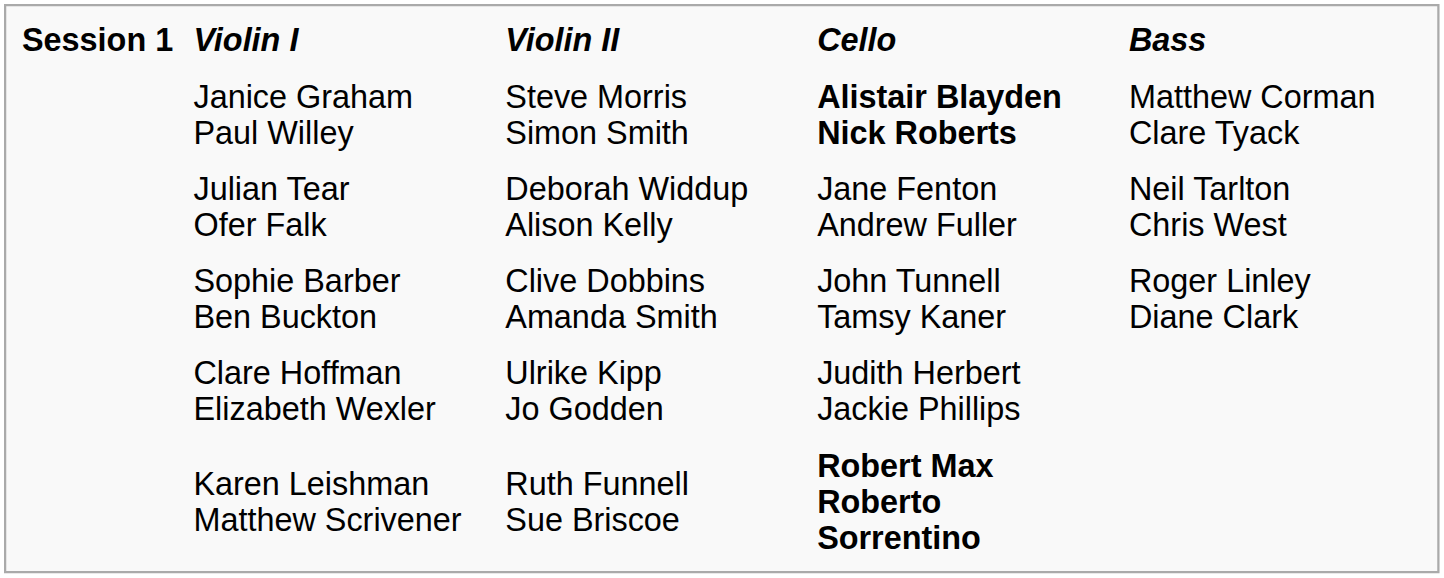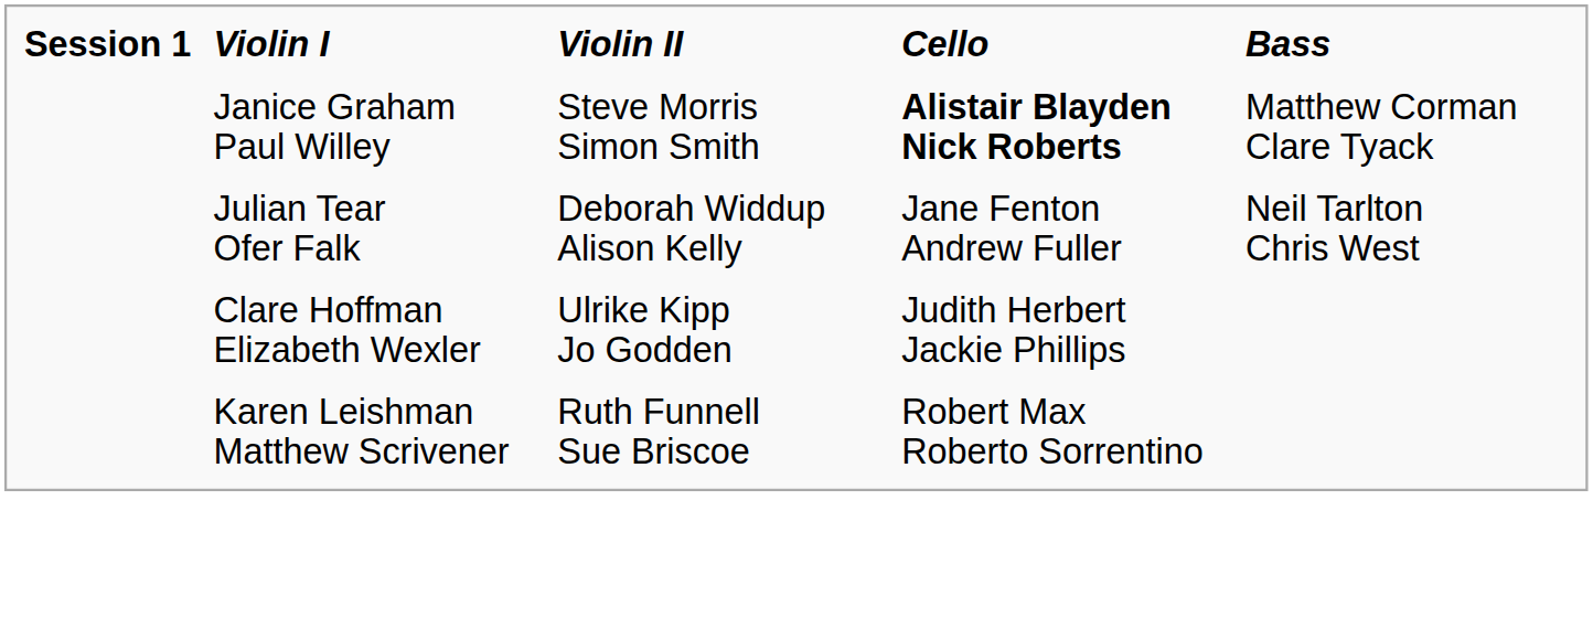 <table cellspacing="5" cellpadding="2" style="background:#f9f9f9; font-size:90%; border:1px solid #aaa;">
 <tr>
 <th align="right">Session 1</th>
 <th style="width:9em; text-align:left;"><em>Violin I</em></th>
 <th style="width:9em; text-align:left;"><em>Violin II</em></th>
 <th style="width:9em; text-align:left;"><em>Cello</em></th>
 <th style="width:9em; text-align:left;"><em>Bass</em></th>
 </tr>
 <tr>
 <td></td>
 <td>Janice Graham<br>Paul Willey</td>
 <td>Steve Morris<br>Simon Smith</td>
 <td><strong>Alistair Blayden<br>Nick Roberts</strong></td>
 <td>Matthew Corman<br>Clare Tyack</td>
 </tr>
 <tr>
 <td></td>
 <td>Julian Tear<br>Ofer Falk</td>
 <td>Deborah Widdup<br>Alison Kelly</td>
 <td>Jane Fenton<br>Andrew Fuller</td>
 <td>Neil Tarlton<br>Chris West</td>
 </tr>
 <tr>
 <td></td>
-<td>Sophie Barber<br>Ben Buckton</td>
-<td>Clive Dobbins<br>Amanda Smith</td>
-<td>John Tunnell<br>Tamsy Kaner</td>
-<td>Roger Linley<br>Diane Clark</td>
-</tr>
-<tr>
-<td></td>
 <td>Clare Hoffman<br>Elizabeth Wexler</td>
 <td>Ulrike Kipp<br>Jo Godden</td>
 <td>Judith Herbert<br>Jackie Phillips</td>
 </tr>
 <tr>
 <td></td>
 <td>Karen Leishman<br>Matthew Scrivener</td>
 <td>Ruth Funnell<br>Sue Briscoe</td>
-<td><strong>Robert Max<br>Roberto Sorrentino</strong></td>
+<td>Robert Max<br>Roberto Sorrentino</td>
 </tr>
 </table>
